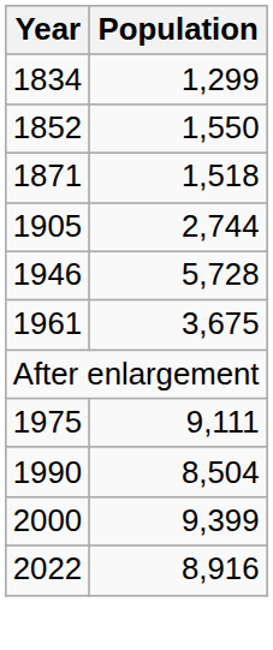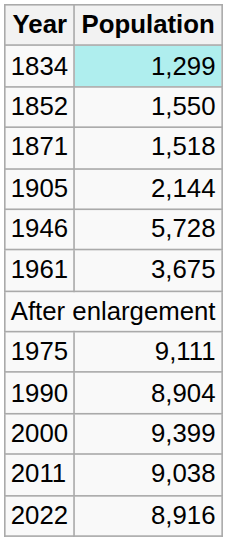 <table class="wikitable sortable">
 <tr>
 <th>Year</th>
 <th>Population</th>
 </tr>
 <tr>
 <td>1834</td>
-<td style="text-align:right;">1,299</td>
+<td style="background: paleturquoise; text-align:right;">1,299</td>
 </tr>
 <tr>
 <td>1852</td>
 <td style="text-align:right;">1,550</td>
 </tr>
 <tr>
 <td>1871</td>
 <td style="text-align:right;">1,518</td>
 </tr>
 <tr>
 <td>1905</td>
-<td style="text-align:right;">2,744</td>
+<td style="text-align:right;">2,144</td>
 </tr>
 <tr>
 <td>1946</td>
 <td style="text-align:right;">5,728</td>
 </tr>
 <tr>
 <td>1961</td>
 <td style="text-align:right;">3,675</td>
 </tr>
 <tr>
 <td colspan="2">After enlargement</td>
 </tr>
 <tr>
 <td>1975</td>
 <td style="text-align:right;">9,111</td>
 </tr>
 <tr>
 <td>1990</td>
-<td style="text-align:right;">8,504</td>
+<td style="text-align:right;">8,904</td>
 </tr>
 <tr>
 <td>2000</td>
 <td style="text-align:right;">9,399</td>
 </tr>
 <tr>
+<td>2011</td>
+<td style="text-align:right;">9,038</td>
+</tr>
+<tr>
 <td>2022</td>
 <td style="text-align:right;">8,916</td>
 </tr>
 </table>
